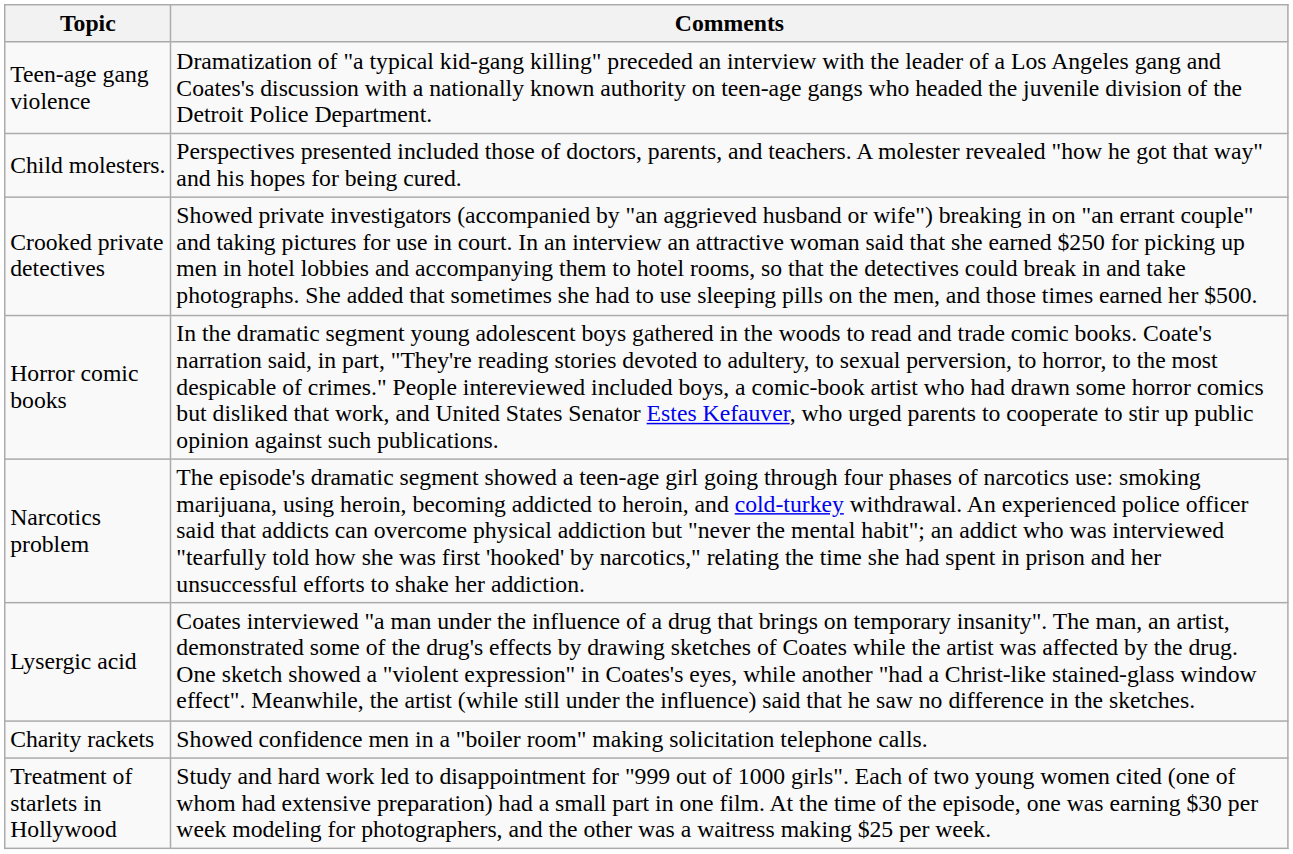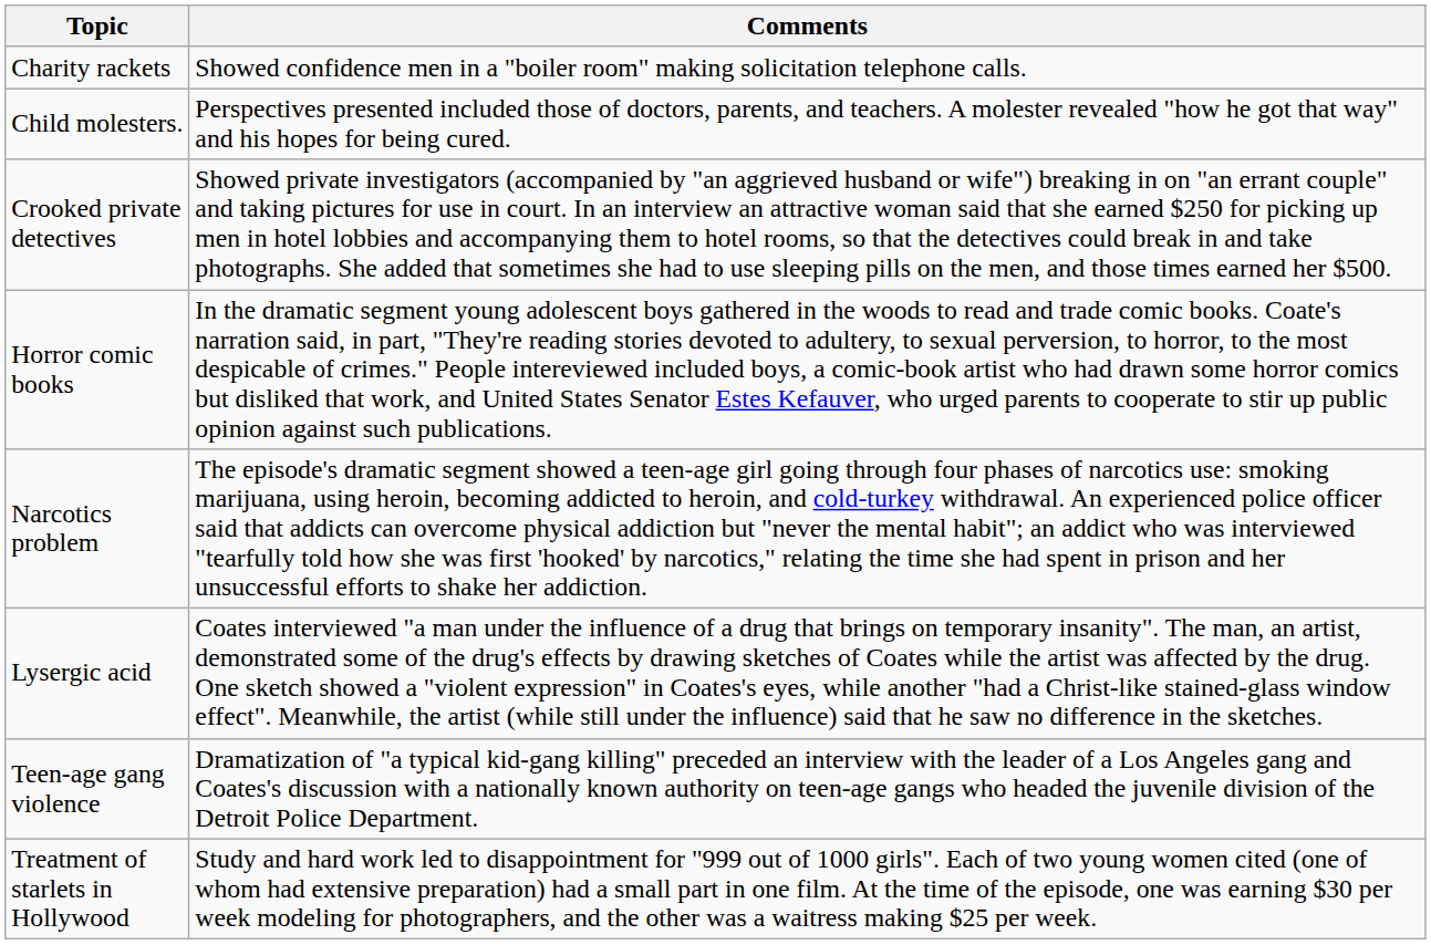 <table class="wikitable">
 <tr>
 <th>Topic</th>
 <th>Comments</th>
 </tr>
 <tr>
-<td>Teen-age gang violence</td>
-<td>Dramatization of "a typical kid-gang killing" preceded an interview with the leader of a Los Angeles gang and Coates's discussion with a nationally known authority on teen-age gangs who headed the juvenile division of the Detroit Police Department.</td>
+<td>Charity rackets</td>
+<td>Showed confidence men in a "boiler room" making solicitation telephone calls.</td>
 </tr>
 <tr>
 <td>Child molesters.</td>
 <td>Perspectives presented included those of doctors, parents, and teachers. A molester revealed "how he got that way" and his hopes for being cured.</td>
 </tr>
 <tr>
 <td>Crooked private detectives</td>
 <td>Showed private investigators (accompanied by "an aggrieved husband or wife") breaking in on "an errant couple" and taking pictures for use in court. In an interview an attractive woman said that she earned $250 for picking up men in hotel lobbies and accompanying them to hotel rooms, so that the detectives could break in and take photographs. She added that sometimes she had to use sleeping pills on the men, and those times earned her $500.</td>
 </tr>
 <tr>
 <td>Horror comic books</td>
 <td>In the dramatic segment young adolescent boys gathered in the woods to read and trade comic books. Coate's narration said, in part, "They're reading stories devoted to adultery, to sexual perversion, to horror, to the most despicable of crimes." People intereviewed included boys, a comic-book artist who had drawn some horror comics but disliked that work, and United States Senator <a href='#'>Estes Kefauver</a>, who urged parents to cooperate to stir up public opinion against such publications.</td>
 </tr>
 <tr>
 <td>Narcotics problem</td>
 <td>The episode's dramatic segment showed a teen-age girl going through four phases of narcotics use: smoking marijuana, using heroin, becoming addicted to heroin, and <a href='#'>cold-turkey</a> withdrawal. An experienced police officer said that addicts can overcome physical addiction but "never the mental habit"; an addict who was interviewed "tearfully told how she was first 'hooked' by narcotics," relating the time she had spent in prison and her unsuccessful efforts to shake her addiction.</td>
 </tr>
 <tr>
 <td>Lysergic acid</td>
 <td>Coates interviewed  "a man under the influence of a drug that brings on temporary insanity". The man, an artist, demonstrated some of the drug's effects by drawing sketches of Coates while the artist was affected by the drug. One sketch showed a "violent expression" in Coates's eyes, while another "had a Christ-like stained-glass window effect". Meanwhile, the artist (while still under the influence) said that he saw no difference in the sketches.</td>
 </tr>
 <tr>
-<td>Charity rackets</td>
-<td>Showed confidence men in a "boiler room" making solicitation telephone calls.</td>
+<td>Teen-age gang violence</td>
+<td>Dramatization of "a typical kid-gang killing" preceded an interview with the leader of a Los Angeles gang and Coates's discussion with a nationally known authority on teen-age gangs who headed the juvenile division of the Detroit Police Department.</td>
 </tr>
 <tr>
 <td>Treatment of starlets in Hollywood</td>
 <td>Study and hard work led to disappointment for "999 out of 1000 girls". Each of two young women cited (one of whom had extensive preparation) had a small part in one film. At the time of the episode, one was earning $30 per week modeling for photographers, and the other was a waitress making $25 per week.</td>
 </tr>
 </table>
